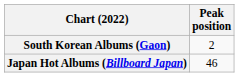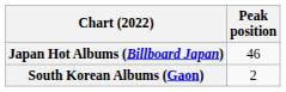 <table class="wikitable sortable plainrowheaders" style="text-align:center">
 <tr>
 <th scope="col">Chart (2022)</th>
 <th scope="col">Peak<br>position</th>
 </tr>
 <tr>
+<th scope="row">Japan Hot Albums (<em><a href='#'>Billboard Japan</a></em>)</th>
+<td>46</td>
+</tr>
+<tr>
 <th scope="row">South Korean Albums (<a href='#'>Gaon</a>)</th>
 <td>2</td>
 </tr>
-<tr>
-<th scope="row">Japan Hot Albums (<em><a href='#'>Billboard Japan</a></em>)</th>
-<td>46</td>
-</tr>
 </table>
